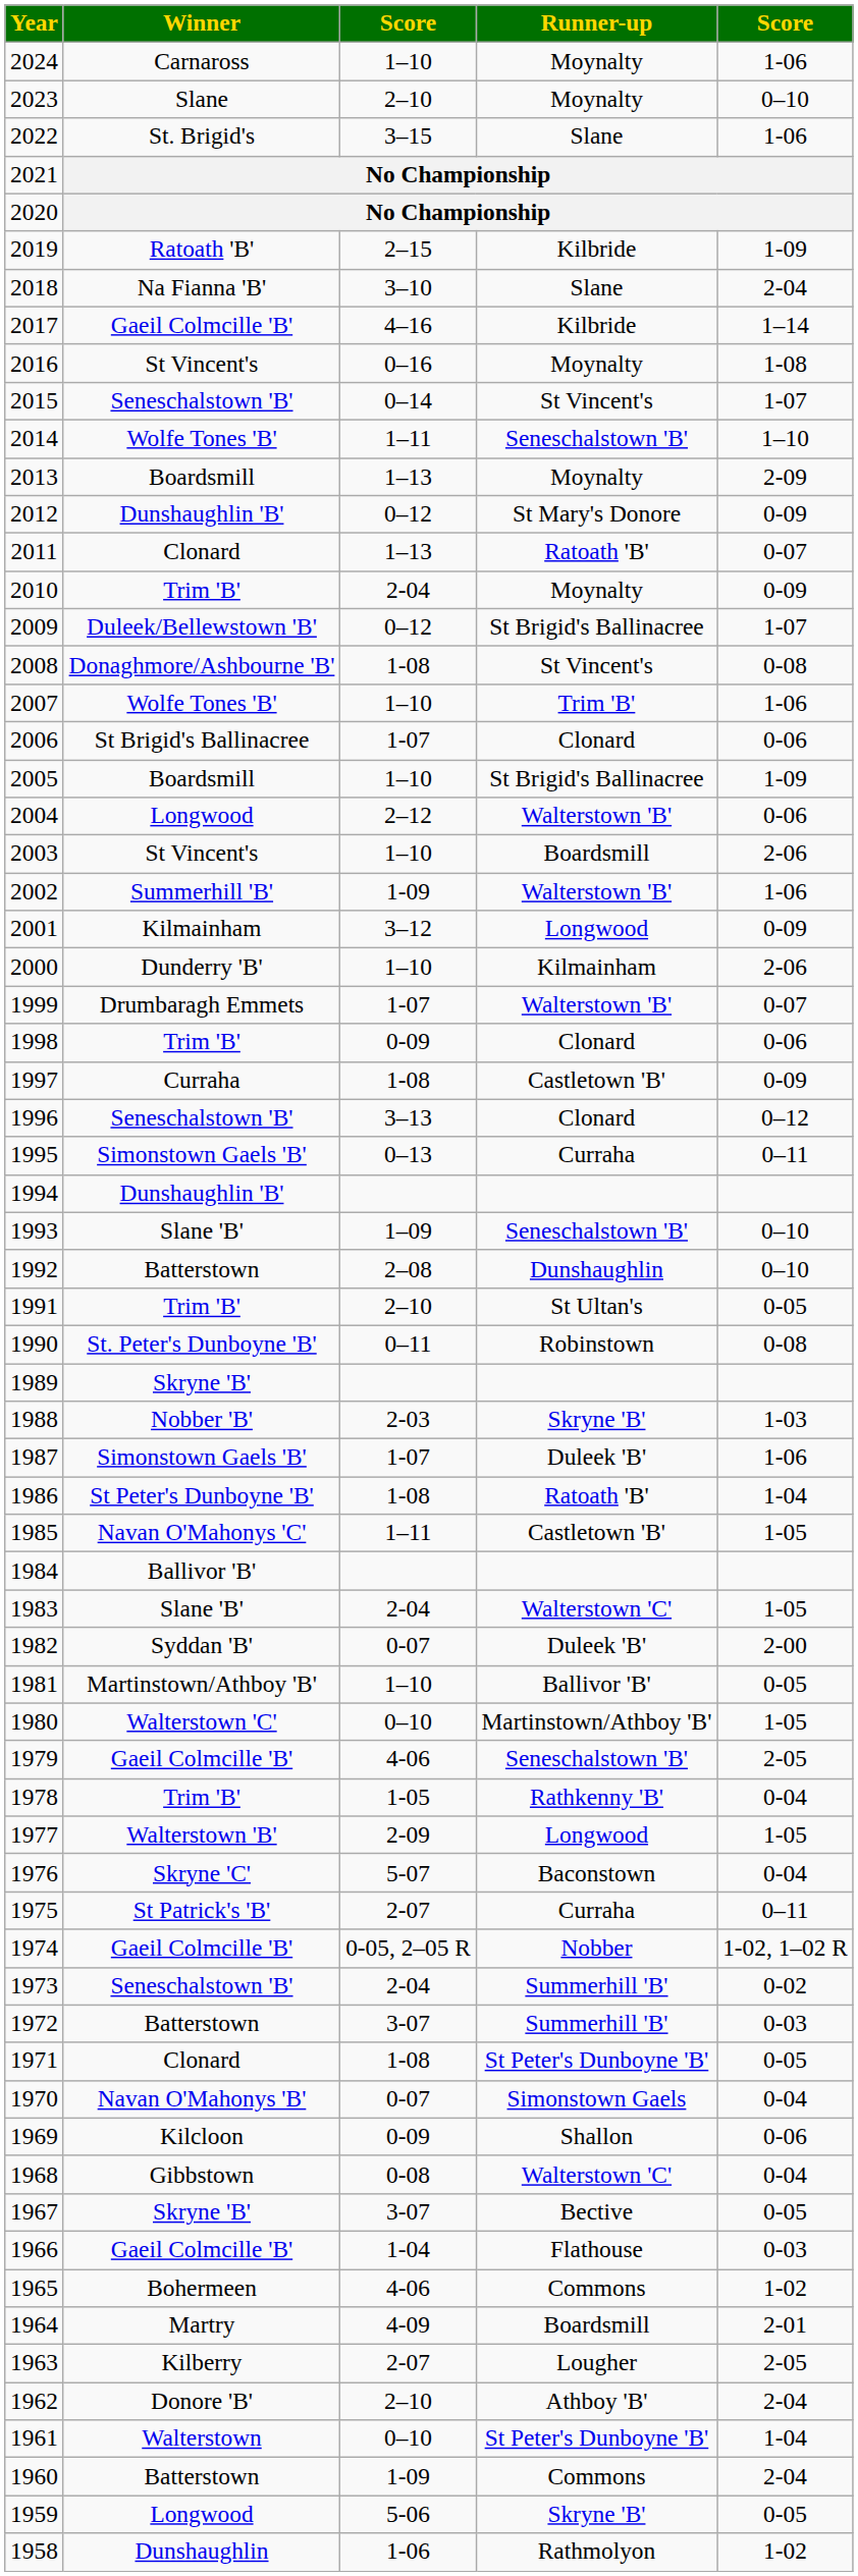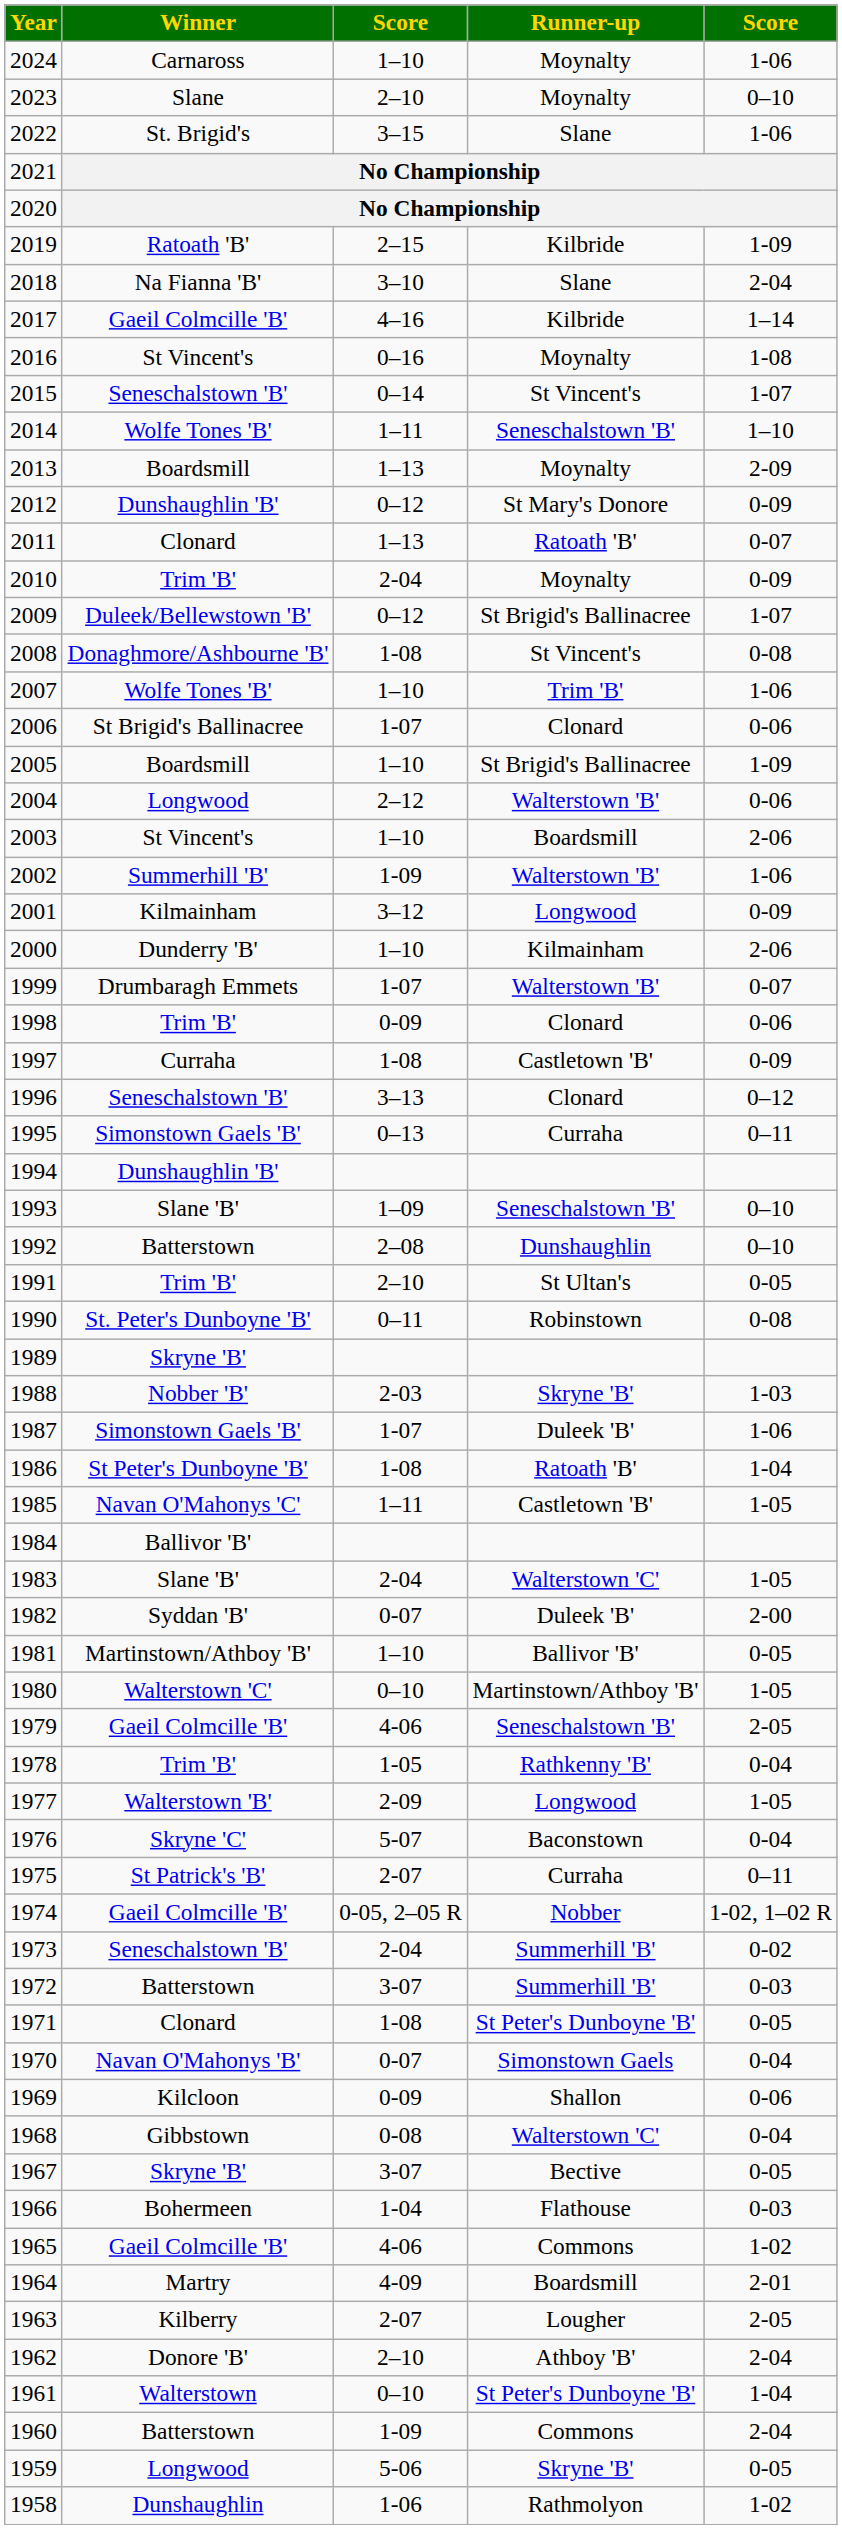 <table class="wikitable" style="text-align:center;">
 <tr>
 <th style="background:#007000;color:gold">Year</th>
 <th style="background:#007000;color:gold">Winner</th>
 <th style="background:#007000;color:gold">Score</th>
 <th style="background:#007000;color:gold">Runner-up</th>
 <th style="background:#007000;color:gold">Score</th>
 </tr>
 <tr 15B.C>
 <td>2024</td>
 <td>Carnaross</td>
 <td>1–10</td>
 <td>Moynalty</td>
 <td>1-06</td>
 </tr>
 <tr>
 <td>2023</td>
 <td>Slane</td>
 <td>2–10</td>
 <td>Moynalty</td>
 <td>0–10</td>
 </tr>
 <tr>
 <td>2022</td>
 <td>St. Brigid's</td>
 <td>3–15</td>
 <td>Slane</td>
 <td>1-06</td>
 </tr>
 <tr>
 <td>2021</td>
 <th colspan=4 align=center>No Championship</th>
 </tr>
 <tr>
 <td>2020</td>
 <th colspan=4 align=center>No Championship</th>
 </tr>
 <tr>
 <td>2019</td>
 <td><a href='#'>Ratoath</a> 'B'</td>
 <td>2–15</td>
 <td>Kilbride</td>
 <td>1-09</td>
 </tr>
 <tr>
 <td>2018</td>
 <td>Na Fianna 'B'</td>
 <td>3–10</td>
 <td>Slane</td>
 <td>2-04</td>
 </tr>
 <tr>
 <td>2017</td>
 <td><a href='#'>Gaeil Colmcille 'B'</a></td>
 <td>4–16</td>
 <td>Kilbride</td>
 <td>1–14</td>
 </tr>
 <tr>
 <td>2016</td>
 <td>St Vincent's</td>
 <td>0–16</td>
 <td>Moynalty</td>
 <td>1-08</td>
 </tr>
 <tr>
 <td>2015</td>
 <td><a href='#'>Seneschalstown 'B'</a></td>
 <td>0–14</td>
 <td>St Vincent's</td>
 <td>1-07</td>
 </tr>
 <tr>
 <td>2014</td>
 <td><a href='#'>Wolfe Tones 'B'</a></td>
 <td>1–11</td>
 <td><a href='#'>Seneschalstown 'B'</a></td>
 <td>1–10</td>
 </tr>
 <tr>
 <td>2013</td>
 <td>Boardsmill</td>
 <td>1–13</td>
 <td>Moynalty</td>
 <td>2-09</td>
 </tr>
 <tr>
 <td>2012</td>
 <td><a href='#'>Dunshaughlin 'B'</a></td>
 <td>0–12</td>
 <td>St Mary's Donore</td>
 <td>0-09</td>
 </tr>
 <tr>
 <td>2011</td>
 <td>Clonard</td>
 <td>1–13</td>
 <td><a href='#'>Ratoath</a> 'B'</td>
 <td>0-07</td>
 </tr>
 <tr>
 <td>2010</td>
 <td><a href='#'>Trim 'B'</a></td>
 <td>2-04</td>
 <td>Moynalty</td>
 <td>0-09</td>
 </tr>
 <tr>
 <td>2009</td>
 <td><a href='#'>Duleek/Bellewstown 'B'</a></td>
 <td>0–12</td>
 <td>St Brigid's Ballinacree</td>
 <td>1-07</td>
 </tr>
 <tr>
 <td>2008</td>
 <td><a href='#'>Donaghmore/Ashbourne 'B'</a></td>
 <td>1-08</td>
 <td>St Vincent's</td>
 <td>0-08</td>
 </tr>
 <tr>
 <td>2007</td>
 <td><a href='#'>Wolfe Tones 'B'</a></td>
 <td>1–10</td>
 <td><a href='#'>Trim 'B'</a></td>
 <td>1-06</td>
 </tr>
 <tr>
 <td>2006</td>
 <td>St Brigid's Ballinacree</td>
 <td>1-07</td>
 <td>Clonard</td>
 <td>0-06</td>
 </tr>
 <tr>
 <td>2005</td>
 <td>Boardsmill</td>
 <td>1–10</td>
 <td>St Brigid's Ballinacree</td>
 <td>1-09</td>
 </tr>
 <tr>
 <td>2004</td>
 <td><a href='#'>Longwood</a></td>
 <td>2–12</td>
 <td><a href='#'>Walterstown 'B'</a></td>
 <td>0-06</td>
 </tr>
 <tr>
 <td>2003</td>
 <td>St Vincent's</td>
 <td>1–10</td>
 <td>Boardsmill</td>
 <td>2-06</td>
 </tr>
 <tr>
 <td>2002</td>
 <td><a href='#'>Summerhill 'B'</a></td>
 <td>1-09</td>
 <td><a href='#'>Walterstown 'B'</a></td>
 <td>1-06</td>
 </tr>
 <tr>
 <td>2001</td>
 <td>Kilmainham</td>
 <td>3–12</td>
 <td><a href='#'>Longwood</a></td>
 <td>0-09</td>
 </tr>
 <tr>
 <td>2000</td>
 <td>Dunderry 'B'</td>
 <td>1–10</td>
 <td>Kilmainham</td>
 <td>2-06</td>
 </tr>
 <tr>
 <td>1999</td>
 <td>Drumbaragh Emmets</td>
 <td>1-07</td>
 <td><a href='#'>Walterstown 'B'</a></td>
 <td>0-07</td>
 </tr>
 <tr>
 <td>1998</td>
 <td><a href='#'>Trim 'B'</a></td>
 <td>0-09</td>
 <td>Clonard</td>
 <td>0-06</td>
 </tr>
 <tr>
 <td>1997</td>
 <td>Curraha</td>
 <td>1-08</td>
 <td>Castletown 'B'</td>
 <td>0-09</td>
 </tr>
 <tr>
 <td>1996</td>
 <td><a href='#'>Seneschalstown 'B'</a></td>
 <td>3–13</td>
 <td>Clonard</td>
 <td>0–12</td>
 </tr>
 <tr>
 <td>1995</td>
 <td><a href='#'>Simonstown Gaels 'B'</a></td>
 <td>0–13</td>
 <td>Curraha</td>
 <td>0–11</td>
 </tr>
 <tr>
 <td>1994</td>
 <td><a href='#'>Dunshaughlin 'B'</a></td>
 <td></td>
 <td></td>
 <td></td>
 </tr>
 <tr>
 <td>1993</td>
 <td>Slane 'B'</td>
 <td>1–09</td>
 <td><a href='#'>Seneschalstown 'B'</a></td>
 <td>0–10</td>
 </tr>
 <tr>
 <td>1992</td>
 <td>Batterstown</td>
 <td>2–08</td>
 <td><a href='#'>Dunshaughlin</a></td>
 <td>0–10</td>
 </tr>
 <tr>
 <td>1991</td>
 <td><a href='#'>Trim 'B'</a></td>
 <td>2–10</td>
 <td>St Ultan's</td>
 <td>0-05</td>
 </tr>
 <tr>
 <td>1990</td>
 <td><a href='#'>St. Peter's Dunboyne 'B'</a></td>
 <td>0–11</td>
 <td>Robinstown</td>
 <td>0-08</td>
 </tr>
 <tr>
 <td>1989</td>
 <td><a href='#'>Skryne 'B'</a></td>
 <td></td>
 <td></td>
 <td></td>
 </tr>
 <tr>
 <td>1988</td>
 <td><a href='#'>Nobber 'B'</a></td>
 <td>2-03</td>
 <td><a href='#'>Skryne 'B'</a></td>
 <td>1-03</td>
 </tr>
 <tr>
 <td>1987</td>
 <td><a href='#'>Simonstown Gaels 'B'</a></td>
 <td>1-07</td>
 <td>Duleek 'B'</td>
 <td>1-06</td>
 </tr>
 <tr>
 <td>1986</td>
 <td><a href='#'>St Peter's Dunboyne 'B'</a></td>
 <td>1-08</td>
 <td><a href='#'>Ratoath</a> 'B'</td>
 <td>1-04</td>
 </tr>
 <tr>
 <td>1985</td>
 <td><a href='#'>Navan O'Mahonys 'C'</a></td>
 <td>1–11</td>
 <td>Castletown 'B'</td>
 <td>1-05</td>
 </tr>
 <tr>
 <td>1984</td>
 <td>Ballivor 'B'</td>
 <td></td>
 <td></td>
 <td></td>
 </tr>
 <tr>
 <td>1983</td>
 <td>Slane 'B'</td>
 <td>2-04</td>
 <td><a href='#'>Walterstown 'C'</a></td>
 <td>1-05</td>
 </tr>
 <tr>
 <td>1982</td>
 <td>Syddan 'B'</td>
 <td>0-07</td>
 <td>Duleek 'B'</td>
 <td>2-00</td>
 </tr>
 <tr>
 <td>1981</td>
 <td>Martinstown/Athboy 'B'</td>
 <td>1–10</td>
 <td>Ballivor 'B'</td>
 <td>0-05</td>
 </tr>
 <tr>
 <td>1980</td>
 <td><a href='#'>Walterstown 'C'</a></td>
 <td>0–10</td>
 <td>Martinstown/Athboy 'B'</td>
 <td>1-05</td>
 </tr>
 <tr>
 <td>1979</td>
 <td><a href='#'>Gaeil Colmcille 'B'</a></td>
 <td>4-06</td>
 <td><a href='#'>Seneschalstown 'B'</a></td>
 <td>2-05</td>
 </tr>
 <tr>
 <td>1978</td>
 <td><a href='#'>Trim 'B'</a></td>
 <td>1-05</td>
 <td><a href='#'>Rathkenny 'B'</a></td>
 <td>0-04</td>
 </tr>
 <tr>
 <td>1977</td>
 <td><a href='#'>Walterstown 'B'</a></td>
 <td>2-09</td>
 <td><a href='#'>Longwood</a></td>
 <td>1-05</td>
 </tr>
 <tr>
 <td>1976</td>
 <td><a href='#'>Skryne 'C'</a></td>
 <td>5-07</td>
 <td>Baconstown</td>
 <td>0-04</td>
 </tr>
 <tr>
 <td>1975</td>
 <td><a href='#'>St Patrick's 'B'</a></td>
 <td>2-07</td>
 <td>Curraha</td>
 <td>0–11</td>
 </tr>
 <tr>
 <td>1974</td>
 <td><a href='#'>Gaeil Colmcille 'B'</a></td>
 <td>0-05, 2–05 R</td>
 <td><a href='#'>Nobber</a></td>
 <td>1-02, 1–02 R</td>
 </tr>
 <tr>
 <td>1973</td>
 <td><a href='#'>Seneschalstown 'B'</a></td>
 <td>2-04</td>
 <td><a href='#'>Summerhill 'B'</a></td>
 <td>0-02</td>
 </tr>
 <tr>
 <td>1972</td>
 <td>Batterstown</td>
 <td>3-07</td>
 <td><a href='#'>Summerhill 'B'</a></td>
 <td>0-03</td>
 </tr>
 <tr>
 <td>1971</td>
 <td>Clonard</td>
 <td>1-08</td>
 <td><a href='#'>St Peter's Dunboyne 'B'</a></td>
 <td>0-05</td>
 </tr>
 <tr>
 <td>1970</td>
 <td><a href='#'>Navan O'Mahonys 'B'</a></td>
 <td>0-07</td>
 <td><a href='#'>Simonstown Gaels</a></td>
 <td>0-04</td>
 </tr>
 <tr>
 <td>1969</td>
 <td>Kilcloon</td>
 <td>0-09</td>
 <td>Shallon</td>
 <td>0-06</td>
 </tr>
 <tr>
 <td>1968</td>
 <td>Gibbstown</td>
 <td>0-08</td>
 <td><a href='#'>Walterstown 'C'</a></td>
 <td>0-04</td>
 </tr>
 <tr>
 <td>1967</td>
 <td><a href='#'>Skryne 'B'</a></td>
 <td>3-07</td>
 <td>Bective</td>
 <td>0-05</td>
 </tr>
 <tr>
 <td>1966</td>
-<td><a href='#'>Gaeil Colmcille 'B'</a></td>
+<td>Bohermeen</td>
 <td>1-04</td>
 <td>Flathouse</td>
 <td>0-03</td>
 </tr>
 <tr>
 <td>1965</td>
-<td>Bohermeen</td>
+<td><a href='#'>Gaeil Colmcille 'B'</a></td>
 <td>4-06</td>
 <td>Commons</td>
 <td>1-02</td>
 </tr>
 <tr>
 <td>1964</td>
 <td>Martry</td>
 <td>4-09</td>
 <td>Boardsmill</td>
 <td>2-01</td>
 </tr>
 <tr>
 <td>1963</td>
 <td>Kilberry</td>
 <td>2-07</td>
 <td>Lougher</td>
 <td>2-05</td>
 </tr>
 <tr>
 <td>1962</td>
 <td>Donore 'B'</td>
 <td>2–10</td>
 <td>Athboy 'B'</td>
 <td>2-04</td>
 </tr>
 <tr>
 <td>1961</td>
 <td><a href='#'>Walterstown</a></td>
 <td>0–10</td>
 <td><a href='#'>St Peter's Dunboyne 'B'</a></td>
 <td>1-04</td>
 </tr>
 <tr>
 <td>1960</td>
 <td>Batterstown</td>
 <td>1-09</td>
 <td>Commons</td>
 <td>2-04</td>
 </tr>
 <tr>
 <td>1959</td>
 <td><a href='#'>Longwood</a></td>
 <td>5-06</td>
 <td><a href='#'>Skryne 'B'</a></td>
 <td>0-05</td>
 </tr>
 <tr>
 <td>1958</td>
 <td><a href='#'>Dunshaughlin</a></td>
 <td>1-06</td>
 <td>Rathmolyon</td>
 <td>1-02</td>
 </tr>
 </table>
